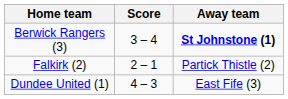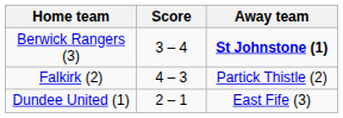 <table class="wikitable" style="text-align: center">
 <tr>
 <th width=140>Home team</th>
 <th width=70>Score</th>
 <th width=140>Away team</th>
 </tr>
 <tr>
 <td><a href='#'>Berwick Rangers</a> (3)</td>
 <td>3 – 4</td>
 <td><strong><a href='#'>St Johnstone</a> (1)</strong></td>
 </tr>
 <tr>
 <td><a href='#'>Falkirk</a> (2)</td>
-<td>2 – 1</td>
+<td>4 – 3</td>
 <td><a href='#'>Partick Thistle</a> (2)</td>
 </tr>
 <tr>
 <td><a href='#'>Dundee United</a> (1)</td>
-<td>4 – 3</td>
+<td>2 – 1</td>
 <td><a href='#'>East Fife</a> (3)</td>
 </tr>
 </table>
